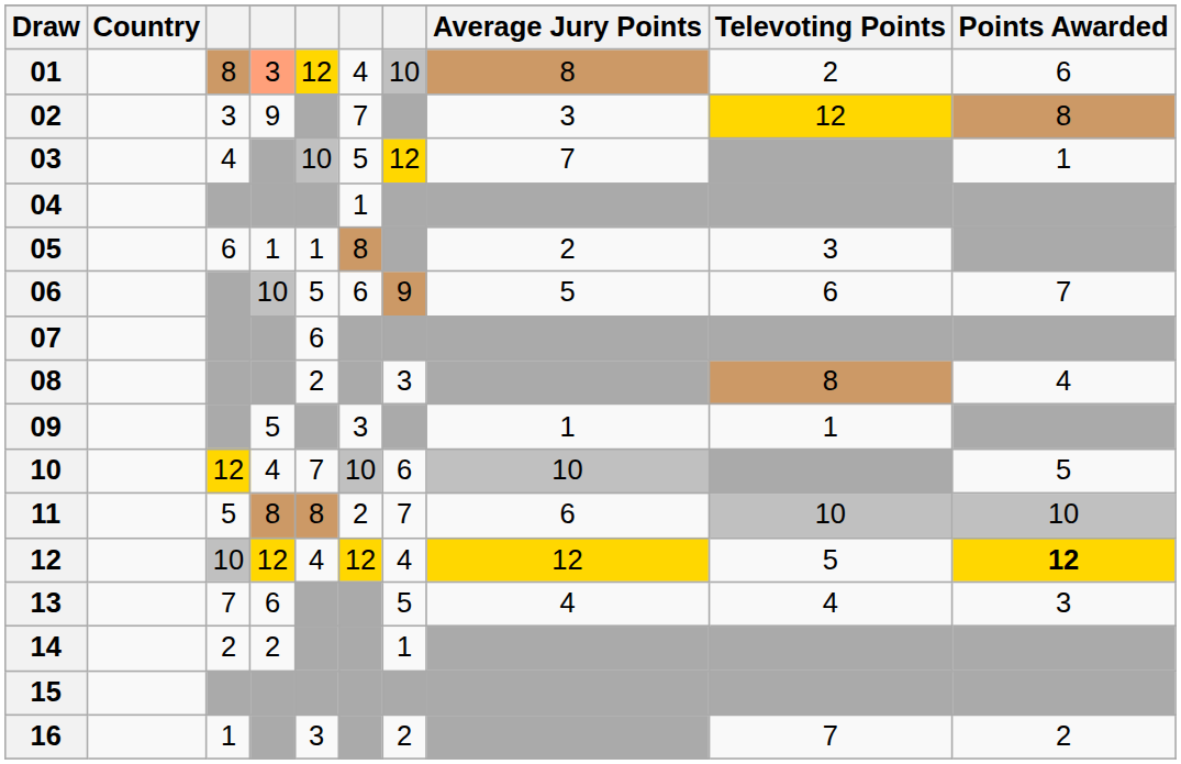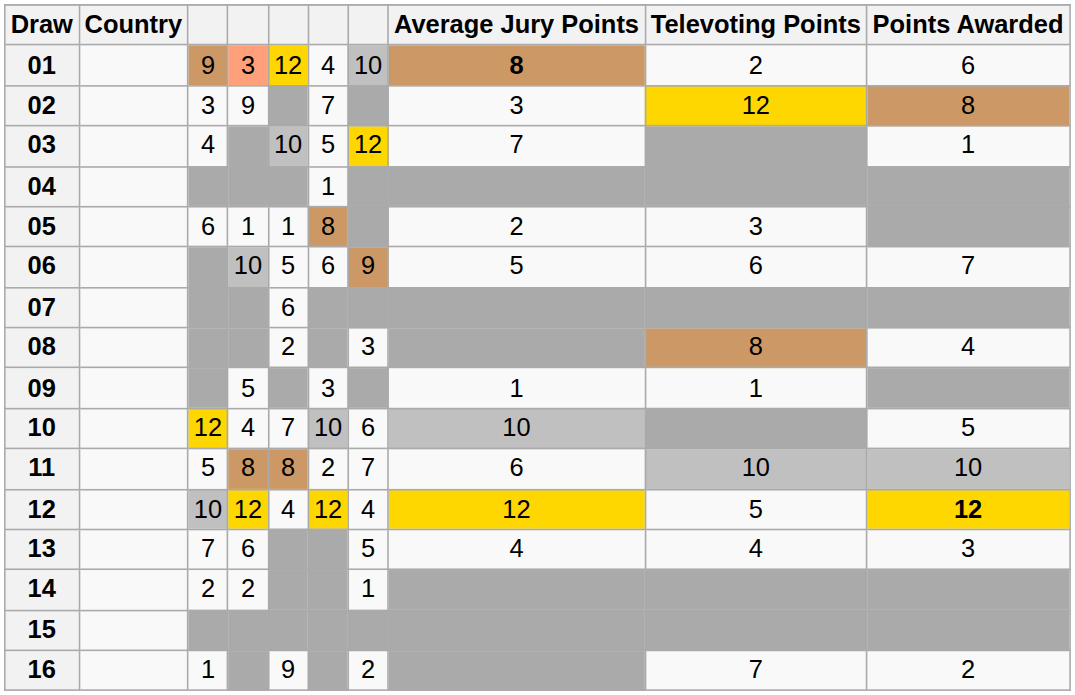 <table class="sortable wikitable collapsible plainrowheaders" style="text-align:center;">
 <tr>
 </tr>
 <tr>
 <th scope="col">Draw</th>
 <th scope="col">Country</th>
 <th scope="col"><small></small></th>
 <th scope="col"><small></small></th>
 <th scope="col"><small></small></th>
 <th scope="col"><small></small></th>
 <th scope="col"><small></small></th>
 <th scope="col">Average Jury Points</th>
 <th scope="col">Televoting Points</th>
 <th scope="col">Points Awarded</th>
 </tr>
 <tr>
 <th scope="row" style="text-align:center;">01</th>
 <td style="text-align:left;"></td>
-<td style="background:#CC9966;">8</td>
+<td style="background:#CC9966;">9</td>
 <td style="background: lightsalmon;">3</td>
 <td style="background:gold;">12</td>
 <td>4</td>
 <td style="background:silver;">10</td>
-<td style="background:#CC9966;">8</td>
+<td style="background:#CC9966;"><strong>8</strong></td>
 <td>2</td>
 <td>6</td>
 </tr>
 <tr>
 <th scope="row" style="text-align:center;">02</th>
 <td style="text-align:left;"></td>
 <td>3</td>
 <td>9</td>
 <td style="background:#AAAAAA;"></td>
 <td>7</td>
 <td style="background:#AAAAAA;"></td>
 <td>3</td>
 <td style="background:gold;">12</td>
 <td style="background:#CC9966;">8</td>
 </tr>
 <tr>
 <th scope="row" style="text-align:center;">03</th>
 <td style="text-align:left;"></td>
 <td>4</td>
 <td style="background:#AAAAAA;"></td>
 <td style="background:silver;">10</td>
 <td>5</td>
 <td style="background:gold;">12</td>
 <td>7</td>
 <td style="background:#AAAAAA;"></td>
 <td>1</td>
 </tr>
 <tr>
 <th scope="row" style="text-align:center;">04</th>
 <td style="text-align:left;"></td>
 <td style="background:#AAAAAA;"></td>
 <td style="background:#AAAAAA;"></td>
 <td style="background:#AAAAAA;"></td>
 <td>1</td>
 <td style="background:#AAAAAA;"></td>
 <td style="background:#AAAAAA;"></td>
 <td style="background:#AAAAAA;"></td>
 <td style="background:#AAAAAA;"></td>
 </tr>
 <tr>
 <th scope="row" style="text-align:center;">05</th>
 <td style="text-align:left;"></td>
 <td>6</td>
 <td>1</td>
 <td>1</td>
 <td style="background:#CC9966;">8</td>
 <td style="background:#AAAAAA;"></td>
 <td>2</td>
 <td>3</td>
 <td style="background:#AAAAAA;"></td>
 </tr>
 <tr>
 <th scope="row" style="text-align:center;">06</th>
 <td style="text-align:left;"></td>
 <td style="background:#AAAAAA;"></td>
 <td style="background:silver;">10</td>
 <td>5</td>
 <td>6</td>
 <td style="background:#CC9966;">9</td>
 <td>5</td>
 <td>6</td>
 <td>7</td>
 </tr>
 <tr>
 <th scope="row" style="text-align:center;">07</th>
 <td style="text-align:left;"></td>
 <td style="background:#AAAAAA;"></td>
 <td style="background:#AAAAAA;"></td>
 <td>6</td>
 <td style="background:#AAAAAA;"></td>
 <td style="background:#AAAAAA;"></td>
 <td style="background:#AAAAAA;"></td>
 <td style="background:#AAAAAA;"></td>
 <td style="background:#AAAAAA;"></td>
 </tr>
 <tr>
 <th scope="row" style="text-align:center;">08</th>
 <td style="text-align:left;"></td>
 <td style="background:#AAAAAA;"></td>
 <td style="background:#AAAAAA;"></td>
 <td>2</td>
 <td style="background:#AAAAAA;"></td>
 <td>3</td>
 <td style="background:#AAAAAA;"></td>
 <td style="background:#CC9966;">8</td>
 <td>4</td>
 </tr>
 <tr>
 <th scope="row" style="text-align:center;">09</th>
 <td style="text-align:left;"></td>
 <td style="background:#AAAAAA;"></td>
 <td>5</td>
 <td style="background:#AAAAAA;"></td>
 <td>3</td>
 <td style="background:#AAAAAA;"></td>
 <td>1</td>
 <td>1</td>
 <td style="background:#AAAAAA;"></td>
 </tr>
 <tr>
 <th scope="row" style="text-align:center;">10</th>
 <td style="text-align:left;"></td>
 <td style="background:gold;">12</td>
 <td>4</td>
 <td>7</td>
 <td style="background:silver;">10</td>
 <td>6</td>
 <td style="background:silver;">10</td>
 <td style="background:#AAAAAA;"></td>
 <td>5</td>
 </tr>
 <tr>
 <th scope="row" style="text-align:center;">11</th>
 <td style="text-align:left;"></td>
 <td>5</td>
 <td style="background:#CC9966;">8</td>
 <td style="background:#CC9966;">8</td>
 <td>2</td>
 <td>7</td>
 <td>6</td>
 <td style="background:silver;">10</td>
 <td style="background:silver;">10</td>
 </tr>
 <tr>
 <th scope="row" style="text-align:center;">12</th>
 <td style="text-align:left;"></td>
 <td style="background:silver;">10</td>
 <td style="background:gold;">12</td>
 <td>4</td>
 <td style="background:gold;">12</td>
 <td>4</td>
 <td style="background:gold;">12</td>
 <td>5</td>
 <td style="background:gold;"><strong>12</strong></td>
 </tr>
 <tr>
 <th scope="row" style="text-align:center;">13</th>
 <td style="text-align:left;"></td>
 <td>7</td>
 <td>6</td>
 <td style="background:#AAAAAA;"></td>
 <td style="background:#AAAAAA;"></td>
 <td>5</td>
 <td>4</td>
 <td>4</td>
 <td>3</td>
 </tr>
 <tr>
 <th scope="row" style="text-align:center;">14</th>
 <td style="text-align:left;"></td>
 <td>2</td>
 <td>2</td>
 <td style="background:#AAAAAA;"></td>
 <td style="background:#AAAAAA;"></td>
 <td>1</td>
 <td style="background:#AAAAAA;"></td>
 <td style="background:#AAAAAA;"></td>
 <td style="background:#AAAAAA;"></td>
 </tr>
 <tr class="sortbottom">
 <th scope="row" style="text-align:center;">15</th>
 <td style="text-align:left;"></td>
 <td style="background:#AAAAAA;"></td>
 <td style="background:#AAAAAA;"></td>
 <td style="background:#AAAAAA;"></td>
 <td style="background:#AAAAAA;"></td>
 <td style="background:#AAAAAA;"></td>
 <td style="background:#AAAAAA;"></td>
 <td style="background:#AAAAAA;"></td>
 <td style="background:#AAAAAA;"></td>
 </tr>
 <tr>
 <th scope="row" style="text-align:center;">16</th>
 <td style="text-align:left;"></td>
 <td>1</td>
 <td style="background:#AAAAAA;"></td>
-<td>3</td>
+<td>9</td>
 <td style="background:#AAAAAA;"></td>
 <td>2</td>
 <td style="background:#AAAAAA;"></td>
 <td>7</td>
 <td>2</td>
 </tr>
 </table>
